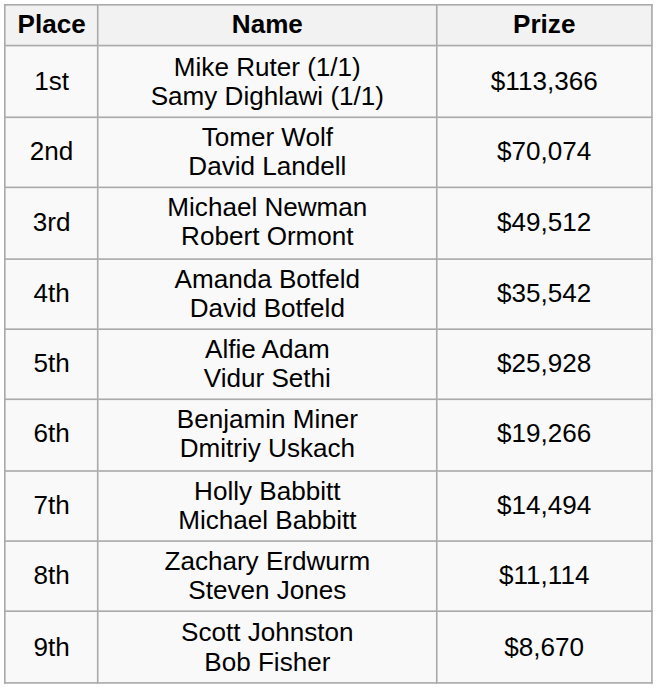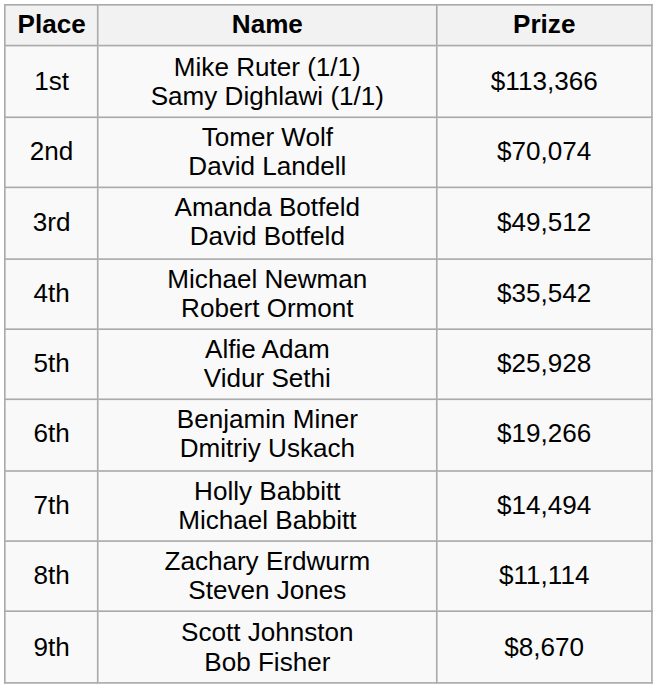 <table class="wikitable">
 <tr>
 <th width="50">Place</th>
 <th width="200">Name</th>
 <th width="125">Prize</th>
 </tr>
 <tr>
 <td align = "center">1st</td>
 <td align = "center">Mike Ruter (1/1)<br>Samy Dighlawi (1/1)</td>
 <td align="center">$113,366</td>
 </tr>
 <tr>
 <td align = "center">2nd</td>
 <td align = "center">Tomer Wolf<br>David Landell</td>
 <td align="center">$70,074</td>
 </tr>
 <tr>
 <td align = "center">3rd</td>
-<td align = "center">Michael Newman<br>Robert Ormont</td>
+<td align = "center">Amanda Botfeld<br>David Botfeld</td>
 <td align="center">$49,512</td>
 </tr>
 <tr>
 <td align = "center">4th</td>
-<td align = "center">Amanda Botfeld<br>David Botfeld</td>
+<td align = "center">Michael Newman<br>Robert Ormont</td>
 <td align="center">$35,542</td>
 </tr>
 <tr>
 <td align = "center">5th</td>
 <td align = "center">Alfie Adam<br>Vidur Sethi</td>
 <td align="center">$25,928</td>
 </tr>
 <tr>
 <td align = "center">6th</td>
 <td align = "center">Benjamin Miner<br>Dmitriy Uskach</td>
 <td align="center">$19,266</td>
 </tr>
 <tr>
 <td align = "center">7th</td>
 <td align = "center">Holly Babbitt<br>Michael Babbitt</td>
 <td align="center">$14,494</td>
 </tr>
 <tr>
 <td align = "center">8th</td>
 <td align = "center">Zachary Erdwurm<br>Steven Jones</td>
 <td align="center">$11,114</td>
 </tr>
 <tr>
 <td align = "center">9th</td>
 <td align = "center">Scott Johnston<br>Bob Fisher</td>
 <td align="center">$8,670</td>
 </tr>
 </table>
